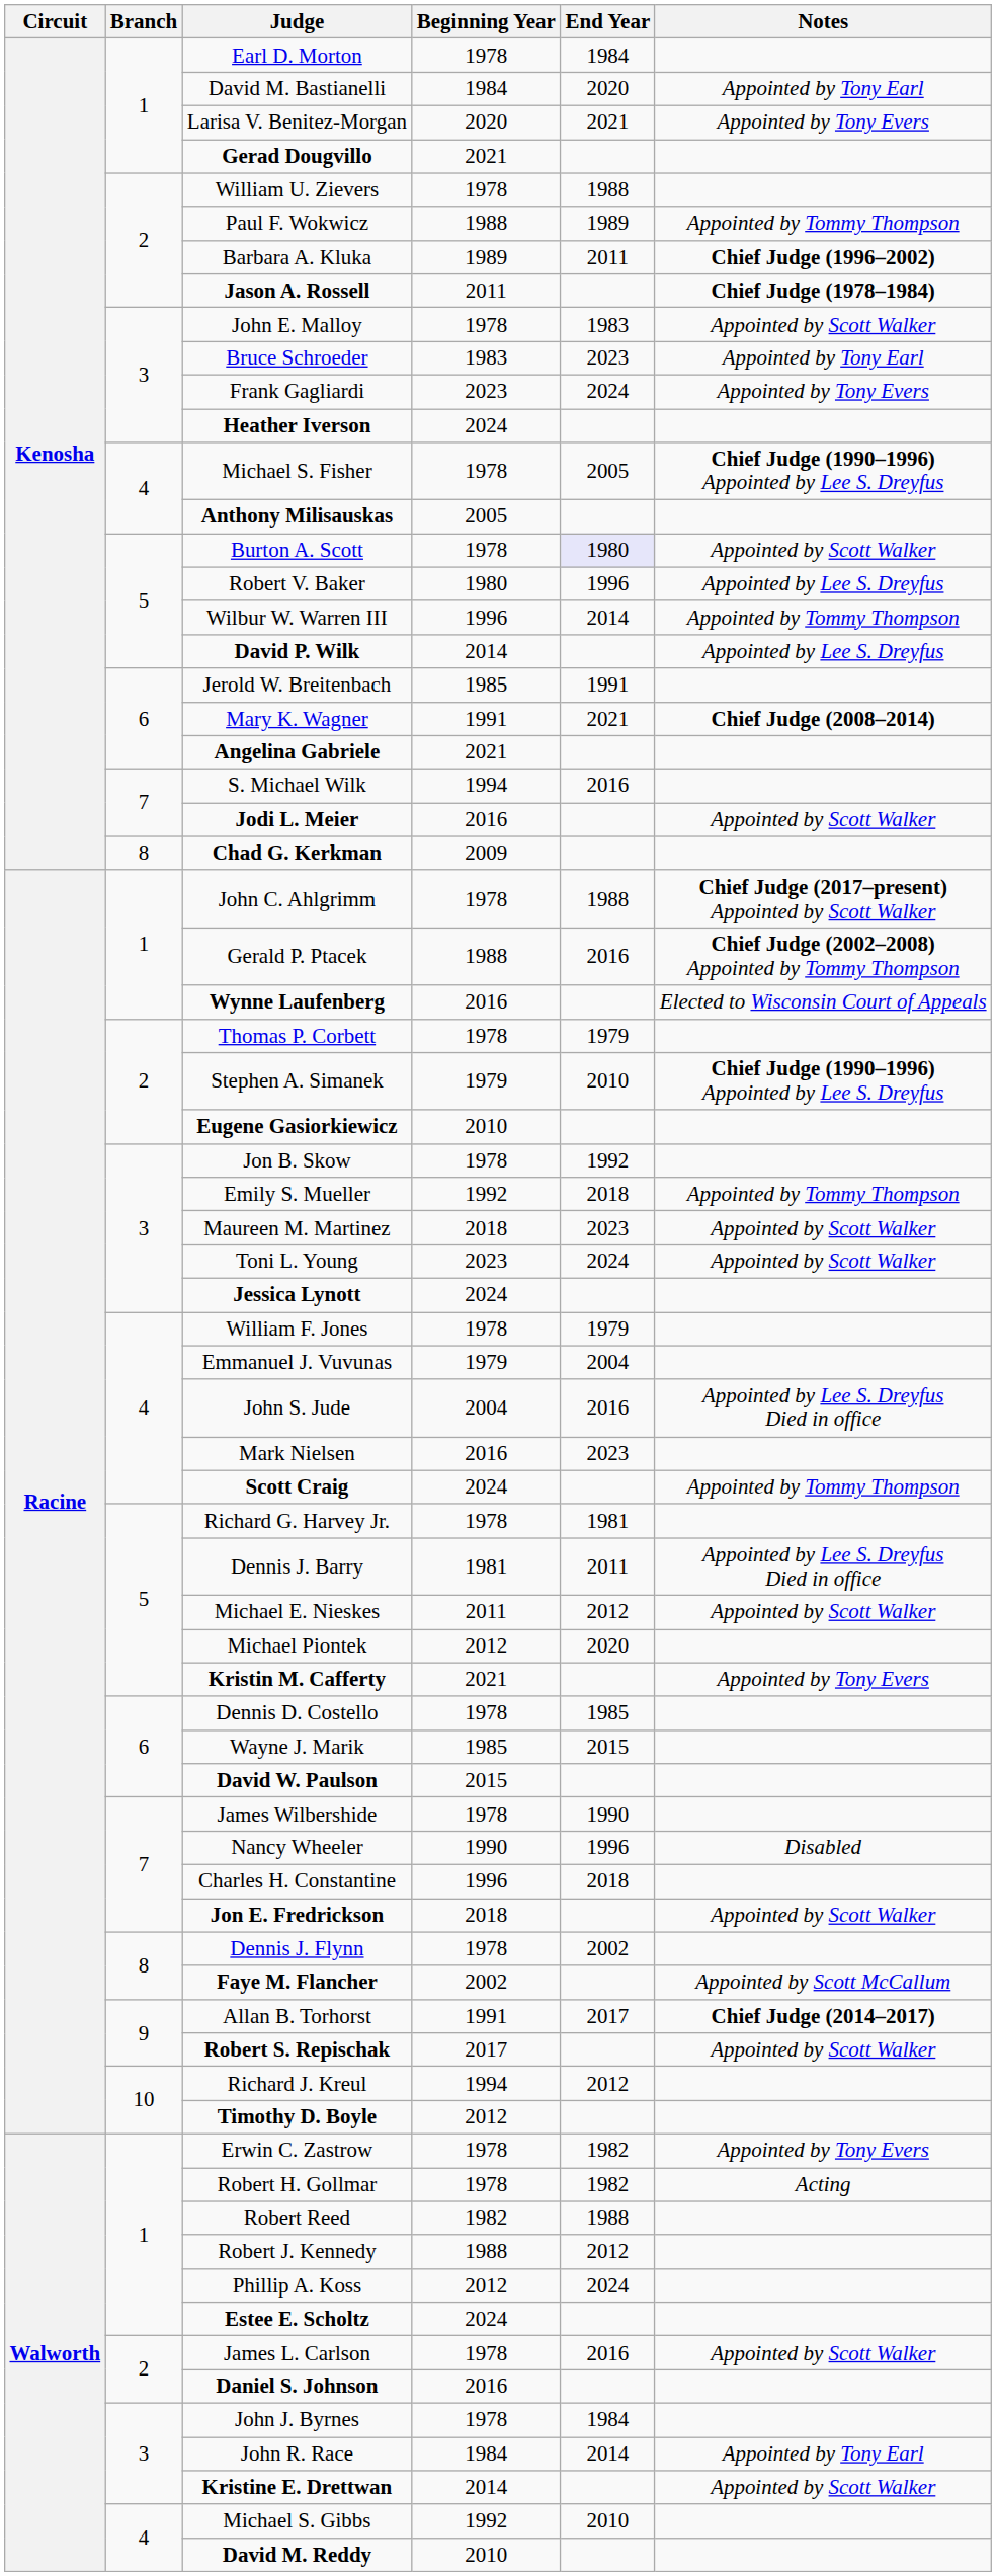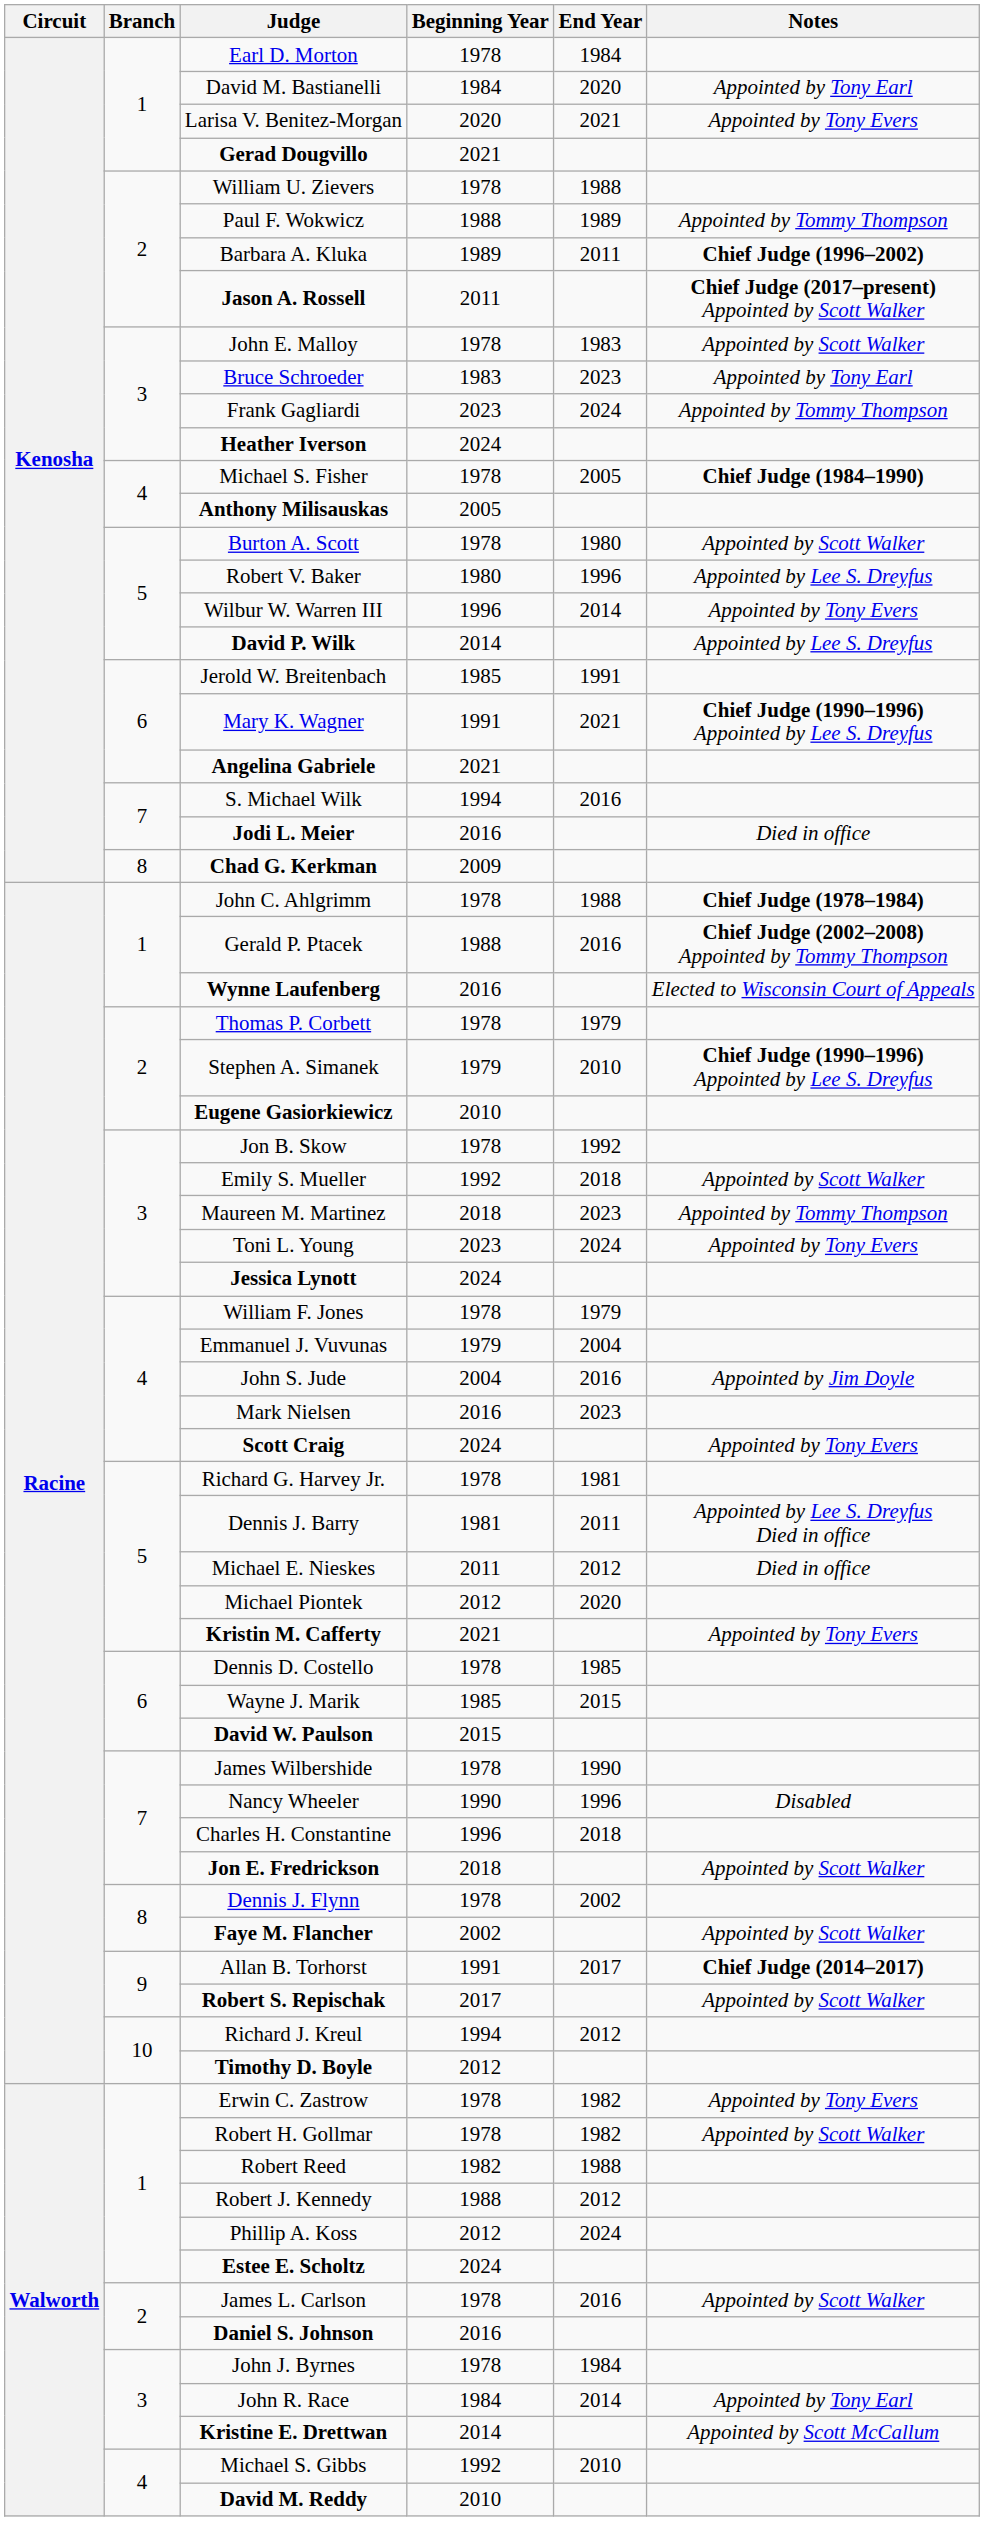 <table class=wikitable style="text-align:center">
 <tr>
 <th>Circuit</th>
 <th>Branch</th>
 <th>Judge</th>
 <th>Beginning Year</th>
 <th>End Year</th>
 <th>Notes</th>
 </tr>
 <tr>
 <th rowspan="24"><a href='#'>Kenosha</a></th>
 <td rowspan="4">1</td>
 <td><a href='#'>Earl D. Morton</a></td>
 <td>1978</td>
 <td>1984</td>
 <td></td>
 </tr>
 <tr>
 <td>David M. Bastianelli</td>
 <td>1984</td>
 <td>2020</td>
 <td><em>Appointed by <a href='#'>Tony Earl</a></em></td>
 </tr>
 <tr>
 <td>Larisa V. Benitez-Morgan</td>
 <td>2020</td>
 <td>2021</td>
 <td><em>Appointed by <a href='#'>Tony Evers</a></em></td>
 </tr>
 <tr>
 <td><strong>Gerad Dougvillo</strong></td>
 <td>2021</td>
 <td></td>
 <td></td>
 </tr>
 <tr>
 <td rowspan="4">2</td>
 <td>William U. Zievers</td>
 <td>1978</td>
 <td>1988</td>
 <td></td>
 </tr>
 <tr>
 <td>Paul F. Wokwicz</td>
 <td>1988</td>
 <td>1989</td>
 <td><em>Appointed by <a href='#'>Tommy Thompson</a></em></td>
 </tr>
 <tr>
 <td>Barbara A. Kluka</td>
 <td>1989</td>
 <td>2011</td>
 <td><strong>Chief Judge (1996–2002)</strong></td>
 </tr>
 <tr>
 <td><strong>Jason A. Rossell</strong></td>
 <td>2011</td>
 <td></td>
-<td><strong>Chief Judge (1978–1984)</strong></td>
+<td><strong>Chief Judge (2017–present)</strong><br><em>Appointed by <a href='#'>Scott Walker</a></em></td>
 </tr>
 <tr>
 <td rowspan="4">3</td>
 <td>John E. Malloy</td>
 <td>1978</td>
 <td>1983</td>
 <td><em>Appointed by <a href='#'>Scott Walker</a></em></td>
 </tr>
 <tr>
 <td><a href='#'>Bruce Schroeder</a></td>
 <td>1983</td>
 <td>2023</td>
 <td><em>Appointed by <a href='#'>Tony Earl</a></em></td>
 </tr>
 <tr>
 <td>Frank Gagliardi</td>
 <td>2023</td>
 <td>2024</td>
-<td><em>Appointed by <a href='#'>Tony Evers</a></em></td>
+<td><em>Appointed by <a href='#'>Tommy Thompson</a></em></td>
 </tr>
 <tr>
 <td><strong>Heather Iverson </strong></td>
 <td>2024</td>
 <td></td>
 <td></td>
 </tr>
 <tr>
 <td rowspan="2">4</td>
 <td>Michael S. Fisher</td>
 <td>1978</td>
 <td>2005</td>
-<td><strong>Chief Judge (1990–1996)</strong><br><em>Appointed by <a href='#'>Lee S. Dreyfus</a></em></td>
+<td><strong>Chief Judge (1984–1990)</strong></td>
 </tr>
 <tr>
 <td><strong>Anthony Milisauskas</strong></td>
 <td>2005</td>
 <td></td>
 <td></td>
 </tr>
 <tr>
 <td rowspan="4">5</td>
 <td><a href='#'>Burton A. Scott</a></td>
 <td>1978</td>
-<td style="background: lavender;">1980</td>
+<td>1980</td>
 <td><em>Appointed by <a href='#'>Scott Walker</a></em></td>
 </tr>
 <tr>
 <td>Robert V. Baker</td>
 <td>1980</td>
 <td>1996</td>
 <td><em>Appointed by <a href='#'>Lee S. Dreyfus</a></em></td>
 </tr>
 <tr>
 <td>Wilbur W. Warren III</td>
 <td>1996</td>
 <td>2014</td>
-<td><em>Appointed by <a href='#'>Tommy Thompson</a></em></td>
+<td><em>Appointed by <a href='#'>Tony Evers</a></em></td>
 </tr>
 <tr>
 <td><strong>David P. Wilk</strong></td>
 <td>2014</td>
 <td></td>
 <td><em>Appointed by <a href='#'>Lee S. Dreyfus</a></em></td>
 </tr>
 <tr>
 <td rowspan="3">6</td>
 <td>Jerold W. Breitenbach</td>
 <td>1985</td>
 <td>1991</td>
 <td></td>
 </tr>
 <tr>
 <td><a href='#'>Mary K. Wagner</a></td>
 <td>1991</td>
 <td>2021</td>
-<td><strong>Chief Judge (2008–2014)</strong></td>
+<td><strong>Chief Judge (1990–1996)</strong><br><em>Appointed by <a href='#'>Lee S. Dreyfus</a></em></td>
 </tr>
 <tr>
 <td><strong>Angelina Gabriele</strong></td>
 <td>2021</td>
 <td></td>
 <td></td>
 </tr>
 <tr>
 <td rowspan="2">7</td>
 <td>S. Michael Wilk</td>
 <td>1994</td>
 <td>2016</td>
 <td></td>
 </tr>
 <tr>
 <td><strong>Jodi L. Meier</strong></td>
 <td>2016</td>
 <td></td>
-<td><em>Appointed by <a href='#'>Scott Walker</a></em></td>
+<td><em>Died in office</em></td>
 </tr>
 <tr>
 <td>8</td>
 <td><strong>Chad G. Kerkman</strong></td>
 <td>2009</td>
 <td></td>
 <td></td>
 </tr>
 <tr>
 <th rowspan="34"><a href='#'>Racine</a></th>
 <td rowspan="3">1</td>
 <td>John C. Ahlgrimm</td>
 <td>1978</td>
 <td>1988</td>
-<td><strong>Chief Judge (2017–present)</strong><br><em>Appointed by <a href='#'>Scott Walker</a></em></td>
+<td><strong>Chief Judge (1978–1984)</strong></td>
 </tr>
 <tr>
 <td>Gerald P. Ptacek</td>
 <td>1988</td>
 <td>2016</td>
 <td><strong>Chief Judge (2002–2008)</strong><br><em>Appointed by <a href='#'>Tommy Thompson</a></em></td>
 </tr>
 <tr>
 <td><strong>Wynne Laufenberg</strong></td>
 <td>2016</td>
 <td></td>
 <td><em>Elected to <a href='#'>Wisconsin Court of Appeals</a></em></td>
 </tr>
 <tr>
 <td rowspan="3">2</td>
 <td><a href='#'>Thomas P. Corbett</a></td>
 <td>1978</td>
 <td>1979</td>
 <td></td>
 </tr>
 <tr>
 <td>Stephen A. Simanek</td>
 <td>1979</td>
 <td>2010</td>
 <td><strong>Chief Judge (1990–1996)</strong><br><em>Appointed by <a href='#'>Lee S. Dreyfus</a></em></td>
 </tr>
 <tr>
 <td><strong>Eugene Gasiorkiewicz</strong></td>
 <td>2010</td>
 <td></td>
 <td></td>
 </tr>
 <tr>
 <td rowspan="5">3</td>
 <td>Jon B. Skow</td>
 <td>1978</td>
 <td>1992</td>
 <td></td>
 </tr>
 <tr>
 <td>Emily S. Mueller</td>
 <td>1992</td>
 <td>2018</td>
-<td><em>Appointed by <a href='#'>Tommy Thompson</a></em></td>
+<td><em>Appointed by <a href='#'>Scott Walker</a></em></td>
 </tr>
 <tr>
 <td>Maureen M. Martinez</td>
 <td>2018</td>
 <td>2023</td>
-<td><em>Appointed by <a href='#'>Scott Walker</a></em></td>
+<td><em>Appointed by <a href='#'>Tommy Thompson</a></em></td>
 </tr>
 <tr>
 <td>Toni L. Young</td>
 <td>2023</td>
 <td>2024</td>
-<td><em>Appointed by <a href='#'>Scott Walker</a></em></td>
+<td><em>Appointed by <a href='#'>Tony Evers</a></em></td>
 </tr>
 <tr>
 <td><strong>Jessica Lynott</strong></td>
 <td>2024</td>
 <td></td>
 <td></td>
 </tr>
 <tr>
 <td rowspan="5">4</td>
 <td>William F. Jones</td>
 <td>1978</td>
 <td>1979</td>
 <td></td>
 </tr>
 <tr>
 <td>Emmanuel J. Vuvunas</td>
 <td>1979</td>
 <td>2004</td>
 <td></td>
 </tr>
 <tr>
 <td>John S. Jude</td>
 <td>2004</td>
 <td>2016</td>
-<td><em>Appointed by <a href='#'>Lee S. Dreyfus</a></em><br><em>Died in office</em></td>
+<td><em>Appointed by <a href='#'>Jim Doyle</a></em></td>
 </tr>
 <tr>
 <td>Mark Nielsen</td>
 <td>2016</td>
 <td>2023</td>
 <td></td>
 </tr>
 <tr>
 <td><strong>Scott Craig</strong></td>
 <td>2024</td>
 <td></td>
-<td><em>Appointed by <a href='#'>Tommy Thompson</a></em></td>
+<td><em>Appointed by <a href='#'>Tony Evers</a></em></td>
 </tr>
 <tr>
 <td rowspan="5">5</td>
 <td>Richard G. Harvey Jr.</td>
 <td>1978</td>
 <td>1981</td>
 <td></td>
 </tr>
 <tr>
 <td>Dennis J. Barry</td>
 <td>1981</td>
 <td>2011</td>
 <td><em>Appointed by <a href='#'>Lee S. Dreyfus</a></em><br><em>Died in office</em></td>
 </tr>
 <tr>
 <td>Michael E. Nieskes</td>
 <td>2011</td>
 <td>2012</td>
-<td><em>Appointed by <a href='#'>Scott Walker</a></em></td>
+<td><em>Died in office</em></td>
 </tr>
 <tr>
 <td>Michael Piontek</td>
 <td>2012</td>
 <td>2020</td>
 <td></td>
 </tr>
 <tr>
 <td><strong>Kristin M. Cafferty</strong></td>
 <td>2021</td>
 <td></td>
 <td><em>Appointed by <a href='#'>Tony Evers</a></em></td>
 </tr>
 <tr>
 <td rowspan="3">6</td>
 <td>Dennis D. Costello</td>
 <td>1978</td>
 <td>1985</td>
 <td></td>
 </tr>
 <tr>
 <td>Wayne J. Marik</td>
 <td>1985</td>
 <td>2015</td>
 <td></td>
 </tr>
 <tr>
 <td><strong>David W. Paulson</strong></td>
 <td>2015</td>
 <td></td>
 <td></td>
 </tr>
 <tr>
 <td rowspan="4">7</td>
 <td>James Wilbershide</td>
 <td>1978</td>
 <td>1990</td>
 <td></td>
 </tr>
 <tr>
 <td>Nancy Wheeler</td>
 <td>1990</td>
 <td>1996</td>
 <td><em>Disabled</em></td>
 </tr>
 <tr>
 <td>Charles H. Constantine</td>
 <td>1996</td>
 <td>2018</td>
 <td></td>
 </tr>
 <tr>
 <td><strong>Jon E. Fredrickson</strong></td>
 <td>2018</td>
 <td></td>
 <td><em>Appointed by <a href='#'>Scott Walker</a></em></td>
 </tr>
 <tr>
 <td rowspan="2">8</td>
 <td><a href='#'>Dennis J. Flynn</a></td>
 <td>1978</td>
 <td>2002</td>
 <td></td>
 </tr>
 <tr>
 <td><strong>Faye M. Flancher</strong></td>
 <td>2002</td>
 <td></td>
-<td><em>Appointed by <a href='#'>Scott McCallum</a></em></td>
+<td><em>Appointed by <a href='#'>Scott Walker</a></em></td>
 </tr>
 <tr>
 <td rowspan="2">9</td>
 <td>Allan B. Torhorst</td>
 <td>1991</td>
 <td>2017</td>
 <td><strong>Chief Judge (2014–2017)</strong></td>
 </tr>
 <tr>
 <td><strong>Robert S. Repischak</strong></td>
 <td>2017</td>
 <td></td>
 <td><em>Appointed by <a href='#'>Scott Walker</a></em></td>
 </tr>
 <tr>
 <td rowspan="2">10</td>
 <td>Richard J. Kreul</td>
 <td>1994</td>
 <td>2012</td>
 <td></td>
 </tr>
 <tr>
 <td><strong>Timothy D. Boyle</strong></td>
 <td>2012</td>
 <td></td>
 <td></td>
 </tr>
 <tr>
 <th rowspan="13"><a href='#'>Walworth</a></th>
 <td rowspan="6">1</td>
 <td>Erwin C. Zastrow</td>
 <td>1978</td>
 <td>1982</td>
 <td><em>Appointed by <a href='#'>Tony Evers</a></em></td>
 </tr>
 <tr>
 <td>Robert H. Gollmar</td>
 <td>1978</td>
 <td>1982</td>
-<td><em>Acting</em></td>
+<td><em>Appointed by <a href='#'>Scott Walker</a></em></td>
 </tr>
 <tr>
 <td>Robert Reed</td>
 <td>1982</td>
 <td>1988</td>
 <td></td>
 </tr>
 <tr>
 <td>Robert J. Kennedy</td>
 <td>1988</td>
 <td>2012</td>
 <td></td>
 </tr>
 <tr>
 <td>Phillip A. Koss</td>
 <td>2012</td>
 <td>2024</td>
 <td></td>
 </tr>
 <tr>
 <td><strong>Estee E. Scholtz </strong></td>
 <td>2024</td>
 <td></td>
 <td></td>
 </tr>
 <tr>
 <td rowspan="2">2</td>
 <td>James L. Carlson</td>
 <td>1978</td>
 <td>2016</td>
 <td><em>Appointed by <a href='#'>Scott Walker</a></em></td>
 </tr>
 <tr>
 <td><strong>Daniel S. Johnson</strong></td>
 <td>2016</td>
 <td></td>
 <td></td>
 </tr>
 <tr>
 <td rowspan="3">3</td>
 <td>John J. Byrnes</td>
 <td>1978</td>
 <td>1984</td>
 <td></td>
 </tr>
 <tr>
 <td>John R. Race</td>
 <td>1984</td>
 <td>2014</td>
 <td><em>Appointed by <a href='#'>Tony Earl</a></em></td>
 </tr>
 <tr>
 <td><strong>Kristine E. Drettwan</strong></td>
 <td>2014</td>
 <td></td>
-<td><em>Appointed by <a href='#'>Scott Walker</a></em></td>
+<td><em>Appointed by <a href='#'>Scott McCallum</a></em></td>
 </tr>
 <tr>
 <td rowspan="2">4</td>
 <td>Michael S. Gibbs</td>
 <td>1992</td>
 <td>2010</td>
 <td></td>
 </tr>
 <tr>
 <td><strong>David M. Reddy</strong></td>
 <td>2010</td>
 <td></td>
 <td></td>
 </tr>
 </table>
